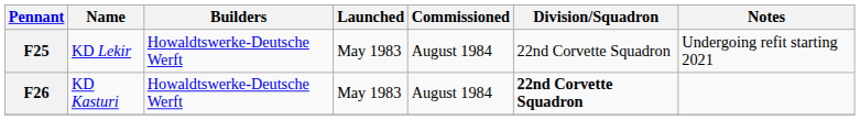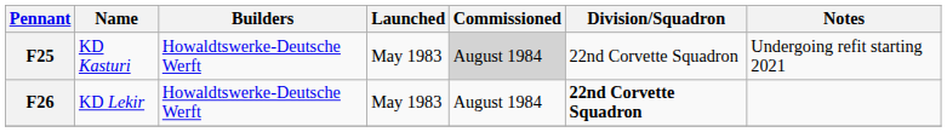 <table class="wikitable plainrowheaders">
 <tr>
 <th scope="col"><a href='#'>Pennant</a></th>
 <th scope="col">Name</th>
 <th scope="col">Builders</th>
 <th scope="col">Launched</th>
 <th scope="col">Commissioned</th>
 <th scope="col">Division/Squadron</th>
 <th scope="col">Notes</th>
 </tr>
 <tr>
 <th scope="row">F25</th>
-<td><a href='#'>KD <em>Lekir</em></a></td>
+<td><a href='#'>KD <em>Kasturi</em></a></td>
 <td><a href='#'>Howaldtswerke-Deutsche Werft</a></td>
 <td>May 1983</td>
-<td>August 1984</td>
+<td style="background: lightgrey;">August 1984</td>
 <td>22nd Corvette Squadron</td>
 <td>Undergoing refit starting 2021</td>
 </tr>
 <tr>
 <th scope="row">F26</th>
-<td><a href='#'>KD <em>Kasturi</em></a></td>
+<td><a href='#'>KD <em>Lekir</em></a></td>
 <td><a href='#'>Howaldtswerke-Deutsche Werft</a></td>
 <td>May 1983</td>
 <td>August 1984</td>
 <td><strong>22nd Corvette Squadron</strong></td>
 <td></td>
 </tr>
 <tr>
 </tr>
 </table>
